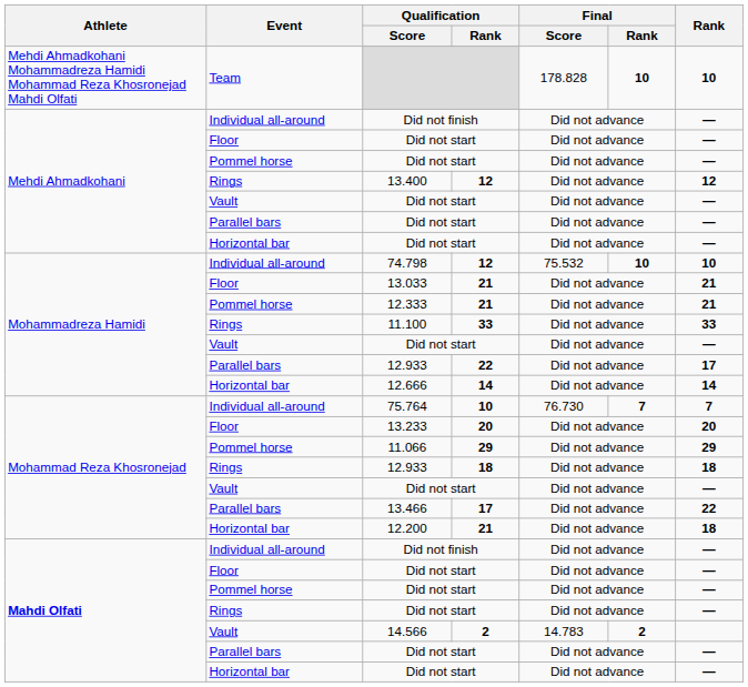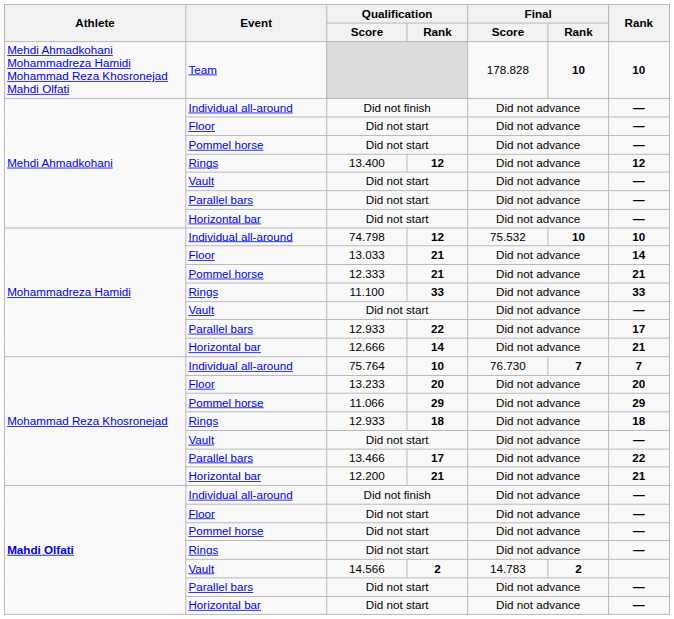 <table class="wikitable" width="65%" style="text-align:center; font-size:90%">
 <tr>
 <th rowspan="2" width="18%">Athlete</th>
 <th rowspan="2" width="14%">Event</th>
 <th colspan="2" width="14%">Qualification</th>
 <th colspan="2" width="14%">Final</th>
 <th rowspan="2" width="6%">Rank</th>
 </tr>
 <tr>
 <th width="8%">Score</th>
 <th>Rank</th>
 <th width="8%">Score</th>
 <th>Rank</th>
 </tr>
 <tr>
 <td align="left"><a href='#'>Mehdi Ahmadkohani</a><br><a href='#'>Mohammadreza Hamidi</a><br><a href='#'>Mohammad Reza Khosronejad</a><br><a href='#'>Mahdi Olfati</a></td>
 <td align="left"><a href='#'>Team</a></td>
 <td colspan=2 bgcolor=#DCDCDC></td>
 <td>178.828</td>
 <td><strong>10</strong></td>
 <td><strong>10</strong></td>
 </tr>
 <tr>
 <td rowspan=7 align="left"><a href='#'>Mehdi Ahmadkohani</a></td>
 <td align="left"><a href='#'>Individual all-around</a></td>
 <td colspan=2 align=center>Did not finish</td>
 <td colspan=2 align=center>Did not advance</td>
 <td><strong>—</strong></td>
 </tr>
 <tr>
 <td align="left"><a href='#'>Floor</a></td>
 <td colspan=2 align=center>Did not start</td>
 <td colspan=2 align=center>Did not advance</td>
 <td><strong>—</strong></td>
 </tr>
 <tr>
 <td align="left"><a href='#'>Pommel horse</a></td>
 <td colspan=2 align=center>Did not start</td>
 <td colspan=2 align=center>Did not advance</td>
 <td><strong>—</strong></td>
 </tr>
 <tr>
 <td align="left"><a href='#'>Rings</a></td>
 <td>13.400</td>
 <td><strong>12</strong></td>
 <td colspan=2 align=center>Did not advance</td>
 <td><strong>12</strong></td>
 </tr>
 <tr>
 <td align="left"><a href='#'>Vault</a></td>
 <td colspan=2 align=center>Did not start</td>
 <td colspan=2 align=center>Did not advance</td>
 <td><strong>—</strong></td>
 </tr>
 <tr>
 <td align="left"><a href='#'>Parallel bars</a></td>
 <td colspan=2 align=center>Did not start</td>
 <td colspan=2 align=center>Did not advance</td>
 <td><strong>—</strong></td>
 </tr>
 <tr>
 <td align="left"><a href='#'>Horizontal bar</a></td>
 <td colspan=2 align=center>Did not start</td>
 <td colspan=2 align=center>Did not advance</td>
 <td><strong>—</strong></td>
 </tr>
 <tr>
 <td rowspan=7 align="left"><a href='#'>Mohammadreza Hamidi</a></td>
 <td align="left"><a href='#'>Individual all-around</a></td>
 <td>74.798</td>
 <td><strong>12</strong> <strong></strong></td>
 <td>75.532</td>
 <td><strong>10</strong></td>
 <td><strong>10</strong></td>
 </tr>
 <tr>
 <td align="left"><a href='#'>Floor</a></td>
 <td>13.033</td>
 <td><strong>21</strong></td>
 <td colspan=2 align=center>Did not advance</td>
-<td><strong>21</strong></td>
+<td><strong>14</strong></td>
 </tr>
 <tr>
 <td align="left"><a href='#'>Pommel horse</a></td>
 <td>12.333</td>
 <td><strong>21</strong></td>
 <td colspan=2 align=center>Did not advance</td>
 <td><strong>21</strong></td>
 </tr>
 <tr>
 <td align="left"><a href='#'>Rings</a></td>
 <td>11.100</td>
 <td><strong>33</strong></td>
 <td colspan=2 align=center>Did not advance</td>
 <td><strong>33</strong></td>
 </tr>
 <tr>
 <td align="left"><a href='#'>Vault</a></td>
 <td colspan=2 align=center>Did not start</td>
 <td colspan=2 align=center>Did not advance</td>
 <td><strong>—</strong></td>
 </tr>
 <tr>
 <td align="left"><a href='#'>Parallel bars</a></td>
 <td>12.933</td>
 <td><strong>22</strong></td>
 <td colspan=2 align=center>Did not advance</td>
 <td><strong>17</strong></td>
 </tr>
 <tr>
 <td align="left"><a href='#'>Horizontal bar</a></td>
 <td>12.666</td>
 <td><strong>14</strong></td>
 <td colspan=2 align=center>Did not advance</td>
-<td><strong>14</strong></td>
+<td><strong>21</strong></td>
 </tr>
 <tr>
 <td rowspan=7 align="left"><a href='#'>Mohammad Reza Khosronejad</a></td>
 <td align="left"><a href='#'>Individual all-around</a></td>
 <td>75.764</td>
 <td><strong>10</strong> <strong></strong></td>
 <td>76.730</td>
 <td><strong>7</strong></td>
 <td><strong>7</strong></td>
 </tr>
 <tr>
 <td align="left"><a href='#'>Floor</a></td>
 <td>13.233</td>
 <td><strong>20</strong></td>
 <td colspan=2 align=center>Did not advance</td>
 <td><strong>20</strong></td>
 </tr>
 <tr>
 <td align="left"><a href='#'>Pommel horse</a></td>
 <td>11.066</td>
 <td><strong>29</strong></td>
 <td colspan=2 align=center>Did not advance</td>
 <td><strong>29</strong></td>
 </tr>
 <tr>
 <td align="left"><a href='#'>Rings</a></td>
 <td>12.933</td>
 <td><strong>18</strong></td>
 <td colspan=2 align=center>Did not advance</td>
 <td><strong>18</strong></td>
 </tr>
 <tr>
 <td align="left"><a href='#'>Vault</a></td>
 <td colspan=2 align=center>Did not start</td>
 <td colspan=2 align=center>Did not advance</td>
 <td><strong>—</strong></td>
 </tr>
 <tr>
 <td align="left"><a href='#'>Parallel bars</a></td>
 <td>13.466</td>
 <td><strong>17</strong></td>
 <td colspan=2 align=center>Did not advance</td>
 <td><strong>22</strong></td>
 </tr>
 <tr>
 <td align="left"><a href='#'>Horizontal bar</a></td>
 <td>12.200</td>
 <td><strong>21</strong></td>
 <td colspan=2 align=center>Did not advance</td>
-<td><strong>18</strong></td>
+<td><strong>21</strong></td>
 </tr>
 <tr>
 <td rowspan=7 align="left"><strong><a href='#'>Mahdi Olfati</a></strong></td>
 <td align="left"><a href='#'>Individual all-around</a></td>
 <td colspan=2 align=center>Did not finish</td>
 <td colspan=2 align=center>Did not advance</td>
 <td><strong>—</strong></td>
 </tr>
 <tr>
 <td align="left"><a href='#'>Floor</a></td>
 <td colspan=2 align=center>Did not start</td>
 <td colspan=2 align=center>Did not advance</td>
 <td><strong>—</strong></td>
 </tr>
 <tr>
 <td align="left"><a href='#'>Pommel horse</a></td>
 <td colspan=2 align=center>Did not start</td>
 <td colspan=2 align=center>Did not advance</td>
 <td><strong>—</strong></td>
 </tr>
 <tr>
 <td align="left"><a href='#'>Rings</a></td>
 <td colspan=2 align=center>Did not start</td>
 <td colspan=2 align=center>Did not advance</td>
 <td><strong>—</strong></td>
 </tr>
 <tr>
 <td align="left"><a href='#'>Vault</a></td>
 <td>14.566</td>
 <td><strong>2</strong> <strong></strong></td>
 <td>14.783</td>
 <td><strong>2</strong></td>
 <td></td>
 </tr>
 <tr>
 <td align="left"><a href='#'>Parallel bars</a></td>
 <td colspan=2 align=center>Did not start</td>
 <td colspan=2 align=center>Did not advance</td>
 <td><strong>—</strong></td>
 </tr>
 <tr>
 <td align="left"><a href='#'>Horizontal bar</a></td>
 <td colspan=2 align=center>Did not start</td>
 <td colspan=2 align=center>Did not advance</td>
 <td><strong>—</strong></td>
 </tr>
 </table>
